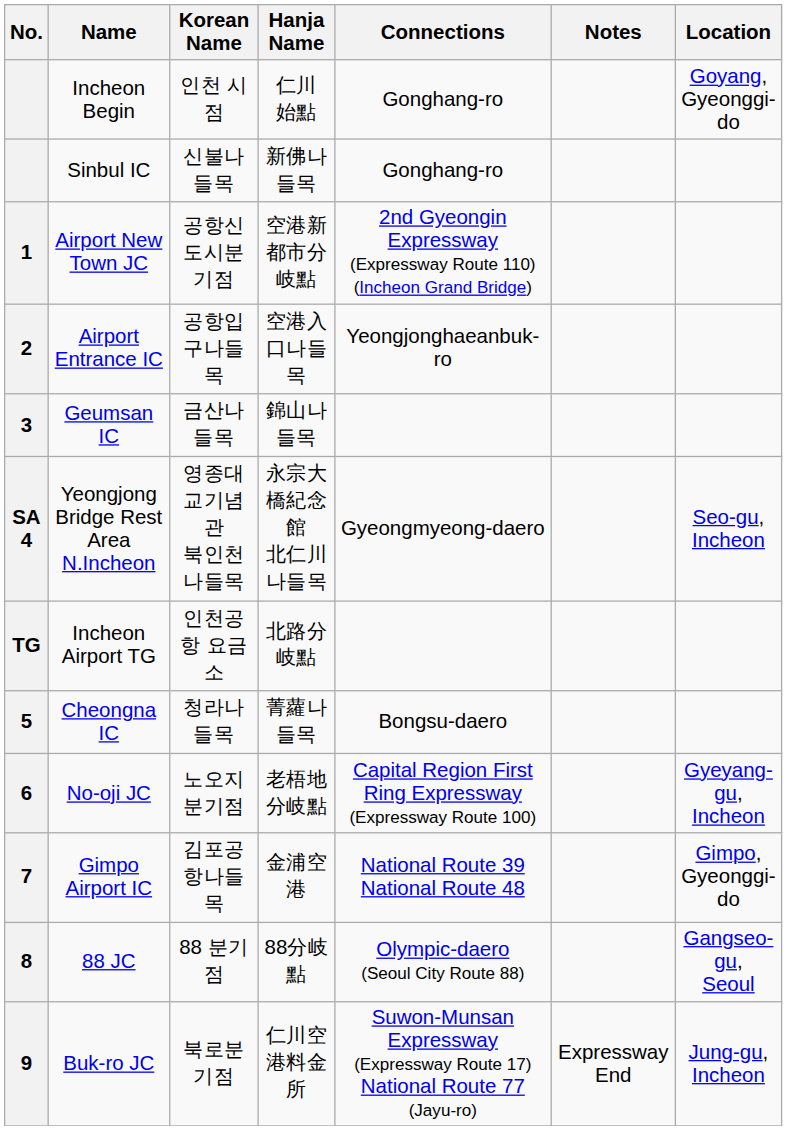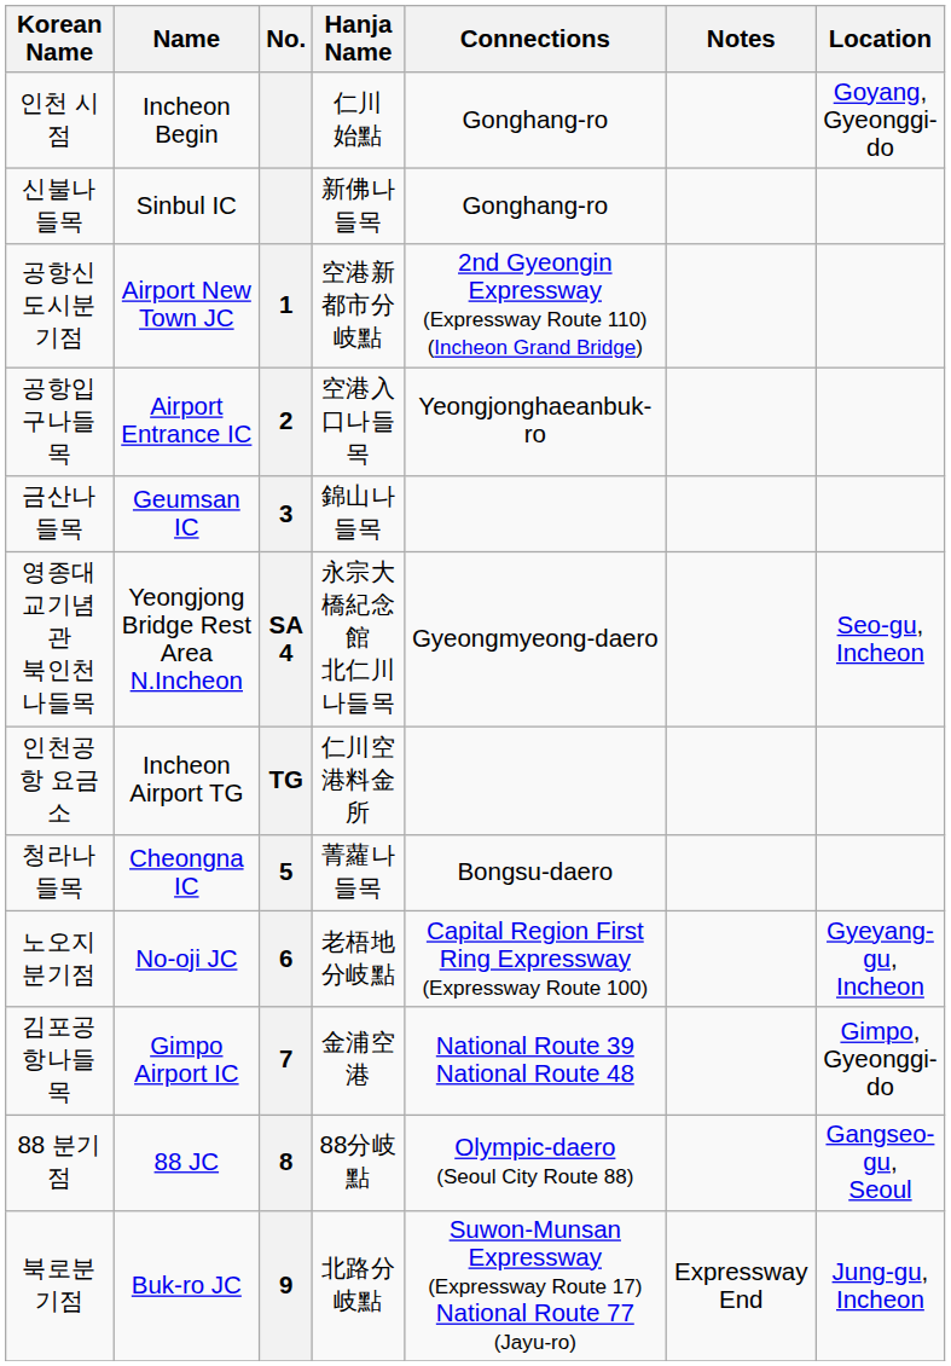 <table class="wikitable" style="text-align: center;">
 <tr>
+<th>Korean Name</th>
+<th>Name</th>
 <th>No.</th>
-<th>Name</th>
-<th>Korean Name</th>
 <th>Hanja Name</th>
 <th>Connections</th>
 <th>Notes</th>
 <th>Location</th>
 </tr>
 <tr>
+<td>인천 시점</td>
+<td>Incheon Begin</td>
 <th></th>
-<td>Incheon Begin</td>
-<td>인천 시점</td>
 <td>仁川 始點</td>
 <td>Gonghang-ro</td>
 <td></td>
 <td><a href='#'>Goyang</a>,<br>Gyeonggi-do</td>
 </tr>
 <tr>
+<td>신불나들목</td>
+<td>Sinbul IC</td>
 <th></th>
-<td>Sinbul IC</td>
-<td>신불나들목</td>
 <td>新佛나들목</td>
 <td>Gonghang-ro</td>
 <td></td>
 <td></td>
 </tr>
 <tr>
+<td>공항신도시분기점</td>
+<td><a href='#'>Airport New Town JC</a></td>
 <th>1</th>
-<td><a href='#'>Airport New Town JC</a></td>
-<td>공항신도시분기점</td>
 <td>空港新都市分岐點</td>
 <td><a href='#'>2nd Gyeongin Expressway</a><br><small>(Expressway Route 110)</small><br><small>(<a href='#'>Incheon Grand Bridge</a>)</small></td>
 <td></td>
 <td></td>
 </tr>
 <tr>
+<td>공항입구나들목</td>
+<td><a href='#'>Airport Entrance IC</a></td>
 <th>2</th>
-<td><a href='#'>Airport Entrance IC</a></td>
-<td>공항입구나들목</td>
 <td>空港入口나들목</td>
 <td>Yeongjonghaeanbuk-ro</td>
 <td></td>
 <td></td>
 </tr>
 <tr>
+<td>금산나들목</td>
+<td><a href='#'>Geumsan IC</a></td>
 <th>3</th>
-<td><a href='#'>Geumsan IC</a></td>
-<td>금산나들목</td>
 <td>錦山나들목</td>
 <td></td>
 <td></td>
 <td></td>
 </tr>
 <tr>
+<td>영종대교기념관<br>북인천나들목</td>
+<td>Yeongjong Bridge Rest Area<br> <a href='#'>N.Incheon</a></td>
 <th>SA 4</th>
-<td>Yeongjong Bridge Rest Area<br> <a href='#'>N.Incheon</a></td>
-<td>영종대교기념관<br>북인천나들목</td>
 <td>永宗大橋紀念館<br>北仁川나들목</td>
 <td>Gyeongmyeong-daero</td>
 <td></td>
 <td><a href='#'>Seo-gu</a>,<br><a href='#'>Incheon</a></td>
 </tr>
 <tr>
+<td>인천공항 요금소</td>
+<td>Incheon Airport TG</td>
 <th>TG</th>
-<td>Incheon Airport TG</td>
-<td>인천공항 요금소</td>
-<td>北路分岐點</td>
+<td>仁川空港料金所</td>
 <td></td>
 <td></td>
 <td></td>
 </tr>
 <tr>
+<td>청라나들목</td>
+<td><a href='#'>Cheongna IC</a></td>
 <th>5</th>
-<td><a href='#'>Cheongna IC</a></td>
-<td>청라나들목</td>
 <td>菁蘿나들목</td>
 <td>Bongsu-daero</td>
 <td></td>
 <td></td>
 </tr>
 <tr>
+<td>노오지분기점</td>
+<td><a href='#'>No-oji JC</a></td>
 <th>6</th>
-<td><a href='#'>No-oji JC</a></td>
-<td>노오지분기점</td>
 <td>老梧地分岐點</td>
 <td><a href='#'>Capital Region First Ring Expressway</a><br><small>(Expressway Route 100)</small></td>
 <td></td>
 <td><a href='#'>Gyeyang-gu</a>,<br><a href='#'>Incheon</a></td>
 </tr>
 <tr>
+<td>김포공항나들목</td>
+<td><a href='#'>Gimpo Airport IC</a></td>
 <th>7</th>
-<td><a href='#'>Gimpo Airport IC</a></td>
-<td>김포공항나들목</td>
 <td>金浦空港</td>
 <td><a href='#'>National Route 39</a><br><a href='#'>National Route 48</a></td>
 <td></td>
 <td><a href='#'>Gimpo</a>,<br>Gyeonggi-do</td>
 </tr>
 <tr>
+<td>88 분기점</td>
+<td><a href='#'>88 JC</a></td>
 <th>8</th>
-<td><a href='#'>88 JC</a></td>
-<td>88 분기점</td>
 <td>88分岐點</td>
 <td><a href='#'>Olympic-daero</a><br><small>(Seoul City Route 88)</small></td>
 <td></td>
 <td><a href='#'>Gangseo-gu</a>, <br><a href='#'>Seoul</a></td>
 </tr>
 <tr>
+<td>북로분기점</td>
+<td><a href='#'>Buk-ro JC</a></td>
 <th>9</th>
-<td><a href='#'>Buk-ro JC</a></td>
-<td>북로분기점</td>
-<td>仁川空港料金所</td>
+<td>北路分岐點</td>
 <td><a href='#'>Suwon-Munsan Expressway</a><br><small>(Expressway Route 17)</small><br><a href='#'>National Route 77</a><br><small>(Jayu-ro)</small></td>
 <td>Expressway End</td>
 <td><a href='#'>Jung-gu</a>,<br><a href='#'>Incheon</a></td>
 </tr>
 </table>
